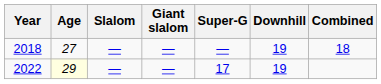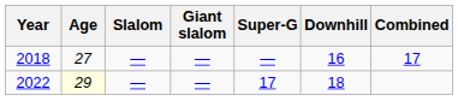 <table class=wikitable style="text-align:center">
 <tr>
 <th>  Year  </th>
 <th> Age </th>
 <th> Slalom </th>
 <th> Giant <br> slalom </th>
 <th>Super-G</th>
 <th>Downhill</th>
 <th>Combined</th>
 </tr>
 <tr>
 <td><a href='#'>2018</a></td>
 <td><em>27</em></td>
 <td><a href='#'>—</a></td>
 <td><a href='#'>—</a></td>
 <td><a href='#'>—</a></td>
-<td><a href='#'>19</a></td>
-<td><a href='#'>18</a></td>
+<td><a href='#'>16</a></td>
+<td><a href='#'>17</a></td>
 </tr>
 <tr>
 <td><a href='#'>2022</a></td>
 <td style="background: lightyellow;"><em>29</em></td>
 <td><a href='#'>—</a></td>
 <td><a href='#'>—</a></td>
 <td><a href='#'>17</a></td>
-<td><a href='#'>19</a></td>
+<td><a href='#'>18</a></td>
 <td><a href='#'></a></td>
 </tr>
 </table>
